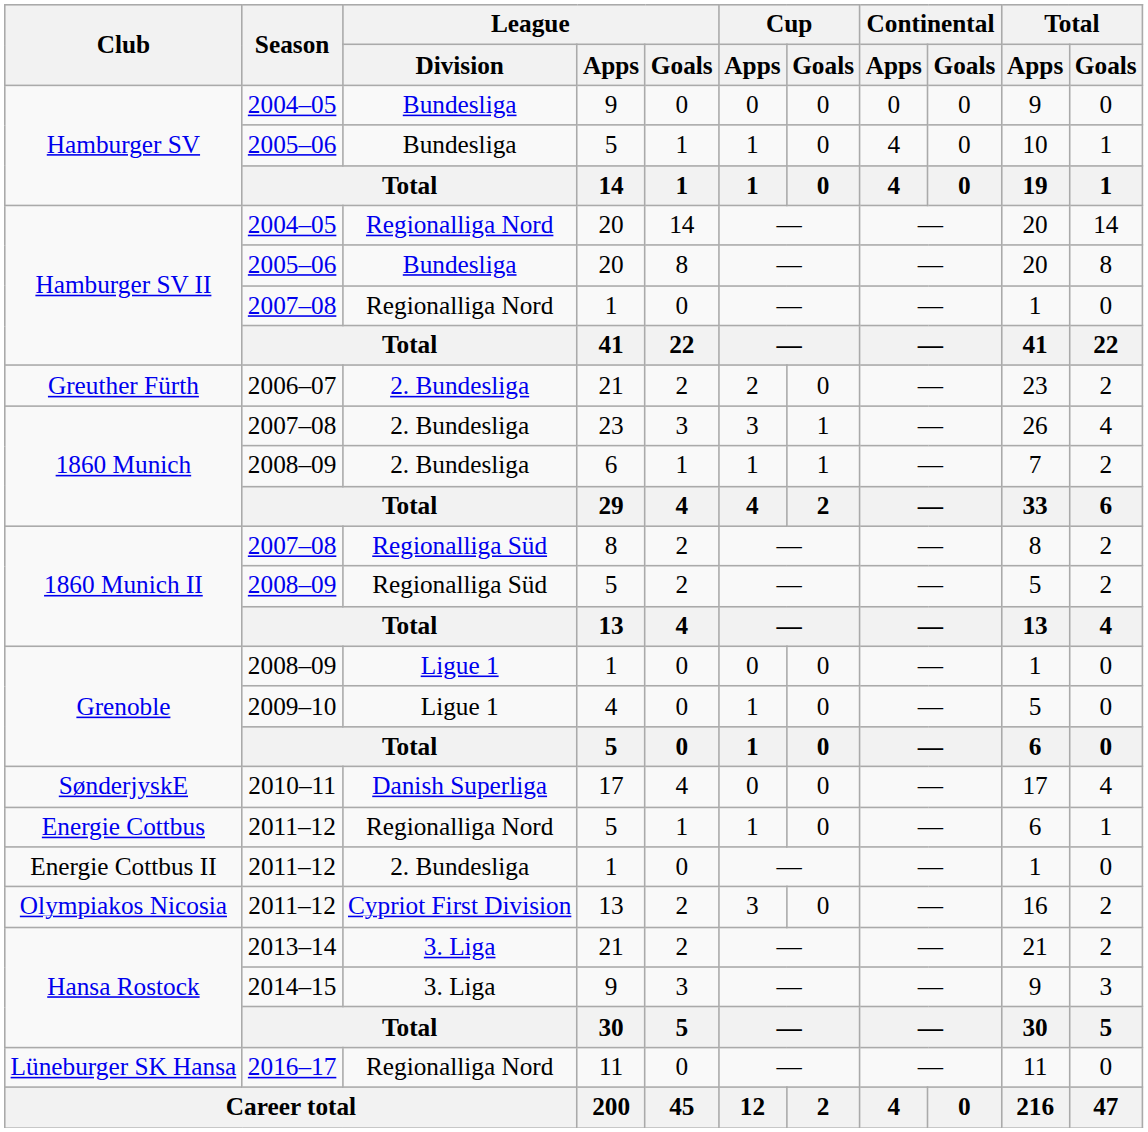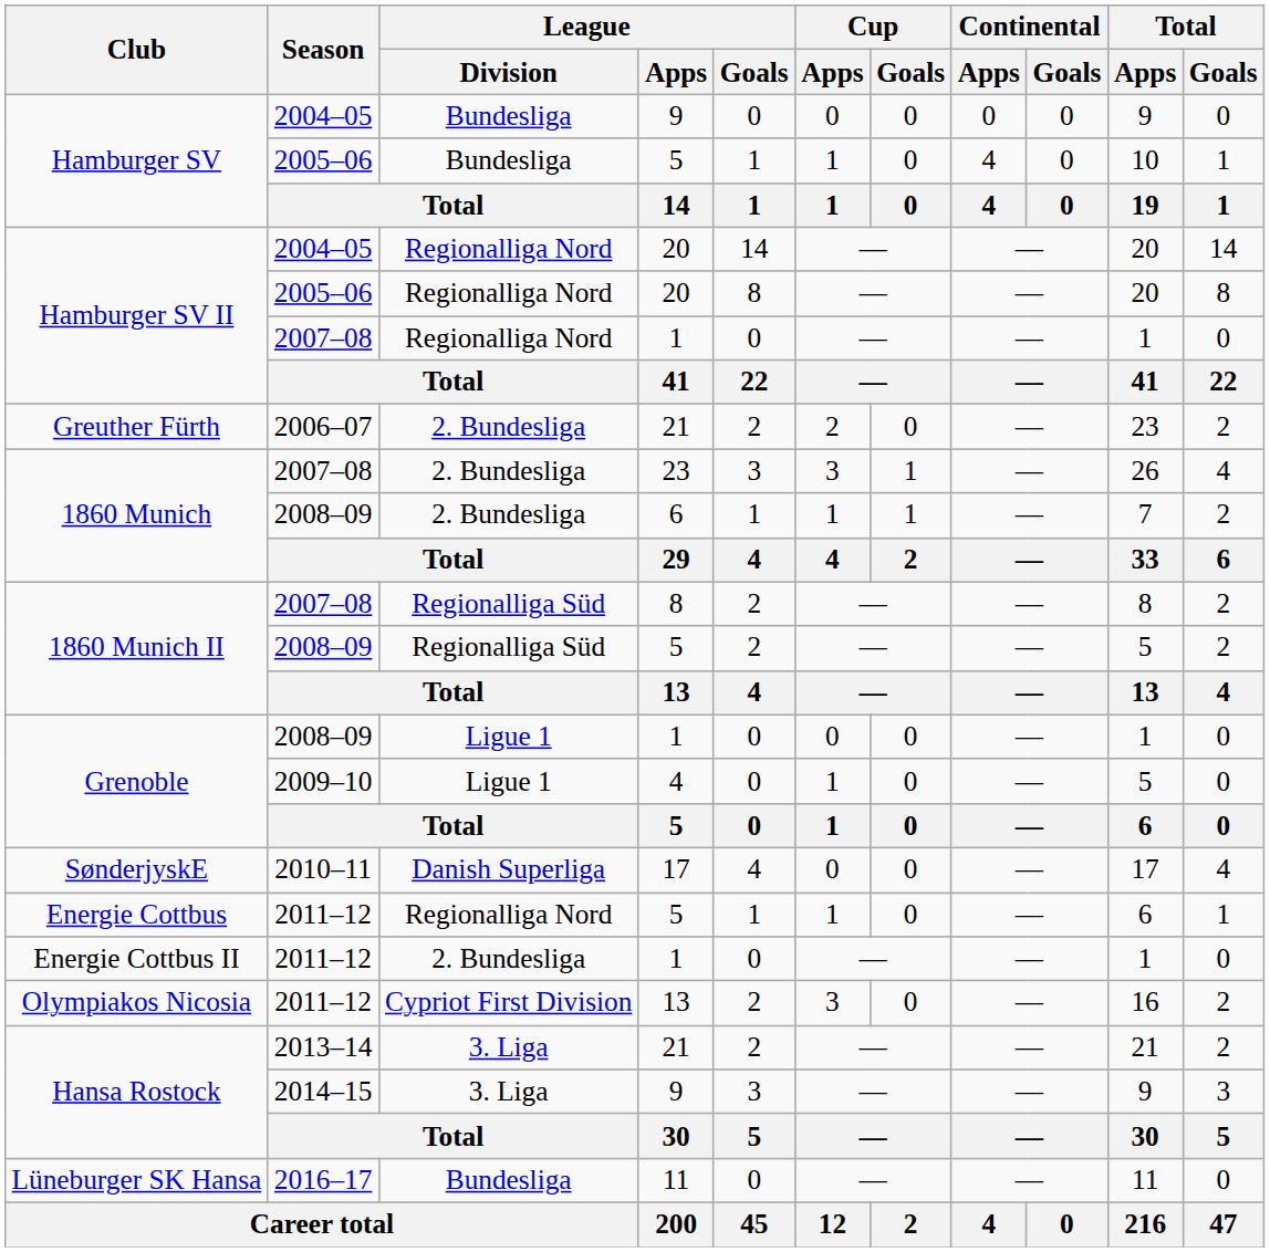 <table class="wikitable" style="text-align:center">
 <tr>
 <th rowspan="2">Club</th>
 <th rowspan="2">Season</th>
 <th colspan="3">League</th>
 <th colspan="2">Cup</th>
 <th colspan="2">Continental</th>
 <th colspan="2">Total</th>
 </tr>
 <tr>
 <th>Division</th>
 <th>Apps</th>
 <th>Goals</th>
 <th>Apps</th>
 <th>Goals</th>
 <th>Apps</th>
 <th>Goals</th>
 <th>Apps</th>
 <th>Goals</th>
 </tr>
 <tr>
 <td rowspan="3"><a href='#'>Hamburger SV</a></td>
 <td><a href='#'>2004–05</a></td>
 <td><a href='#'>Bundesliga</a></td>
 <td>9</td>
 <td>0</td>
 <td>0</td>
 <td>0</td>
 <td>0</td>
 <td>0</td>
 <td>9</td>
 <td>0</td>
 </tr>
 <tr>
 <td><a href='#'>2005–06</a></td>
 <td>Bundesliga</td>
 <td>5</td>
 <td>1</td>
 <td>1</td>
 <td>0</td>
 <td>4</td>
 <td>0</td>
 <td>10</td>
 <td>1</td>
 </tr>
 <tr>
 <th colspan="2">Total</th>
 <th>14</th>
 <th>1</th>
 <th>1</th>
 <th>0</th>
 <th>4</th>
 <th>0</th>
 <th>19</th>
 <th>1</th>
 </tr>
 <tr>
 <td rowspan="4"><a href='#'>Hamburger SV II</a></td>
 <td><a href='#'>2004–05</a></td>
 <td><a href='#'>Regionalliga Nord</a></td>
 <td>20</td>
 <td>14</td>
 <td colspan="2">—</td>
 <td colspan="2">—</td>
 <td>20</td>
 <td>14</td>
 </tr>
 <tr>
 <td><a href='#'>2005–06</a></td>
-<td><a href='#'>Bundesliga</a></td>
+<td>Regionalliga Nord</td>
 <td>20</td>
 <td>8</td>
 <td colspan="2">—</td>
 <td colspan="2">—</td>
 <td>20</td>
 <td>8</td>
 </tr>
 <tr>
 <td><a href='#'>2007–08</a></td>
 <td>Regionalliga Nord</td>
 <td>1</td>
 <td>0</td>
 <td colspan="2">—</td>
 <td colspan="2">—</td>
 <td>1</td>
 <td>0</td>
 </tr>
 <tr>
 <th colspan="2">Total</th>
 <th>41</th>
 <th>22</th>
 <th colspan="2">—</th>
 <th colspan="2">—</th>
 <th>41</th>
 <th>22</th>
 </tr>
 <tr>
 <td><a href='#'>Greuther Fürth</a></td>
 <td>2006–07</td>
 <td><a href='#'>2. Bundesliga</a></td>
 <td>21</td>
 <td>2</td>
 <td>2</td>
 <td>0</td>
 <td colspan="2">—</td>
 <td>23</td>
 <td>2</td>
 </tr>
 <tr>
 <td rowspan="3"><a href='#'>1860 Munich</a></td>
 <td>2007–08</td>
 <td>2. Bundesliga</td>
 <td>23</td>
 <td>3</td>
 <td>3</td>
 <td>1</td>
 <td colspan="2">—</td>
 <td>26</td>
 <td>4</td>
 </tr>
 <tr>
 <td>2008–09</td>
 <td>2. Bundesliga</td>
 <td>6</td>
 <td>1</td>
 <td>1</td>
 <td>1</td>
 <td colspan="2">—</td>
 <td>7</td>
 <td>2</td>
 </tr>
 <tr>
 <th colspan="2">Total</th>
 <th>29</th>
 <th>4</th>
 <th>4</th>
 <th>2</th>
 <th colspan="2">—</th>
 <th>33</th>
 <th>6</th>
 </tr>
 <tr>
 <td rowspan="3"><a href='#'>1860 Munich II</a></td>
 <td><a href='#'>2007–08</a></td>
 <td><a href='#'>Regionalliga Süd</a></td>
 <td>8</td>
 <td>2</td>
 <td colspan="2">—</td>
 <td colspan="2">—</td>
 <td>8</td>
 <td>2</td>
 </tr>
 <tr>
 <td><a href='#'>2008–09</a></td>
 <td>Regionalliga Süd</td>
 <td>5</td>
 <td>2</td>
 <td colspan="2">—</td>
 <td colspan="2">—</td>
 <td>5</td>
 <td>2</td>
 </tr>
 <tr>
 <th colspan="2">Total</th>
 <th>13</th>
 <th>4</th>
 <th colspan="2">—</th>
 <th colspan="2">—</th>
 <th>13</th>
 <th>4</th>
 </tr>
 <tr>
 <td rowspan="3"><a href='#'>Grenoble</a></td>
 <td>2008–09</td>
 <td><a href='#'>Ligue 1</a></td>
 <td>1</td>
 <td>0</td>
 <td>0</td>
 <td>0</td>
 <td colspan="2">—</td>
 <td>1</td>
 <td>0</td>
 </tr>
 <tr>
 <td>2009–10</td>
 <td>Ligue 1</td>
 <td>4</td>
 <td>0</td>
 <td>1</td>
 <td>0</td>
 <td colspan="2">—</td>
 <td>5</td>
 <td>0</td>
 </tr>
 <tr>
 <th colspan="2">Total</th>
 <th>5</th>
 <th>0</th>
 <th>1</th>
 <th>0</th>
 <th colspan="2">—</th>
 <th>6</th>
 <th>0</th>
 </tr>
 <tr>
 <td><a href='#'>SønderjyskE</a></td>
 <td>2010–11</td>
 <td><a href='#'>Danish Superliga</a></td>
 <td>17</td>
 <td>4</td>
 <td>0</td>
 <td>0</td>
 <td colspan="2">—</td>
 <td>17</td>
 <td>4</td>
 </tr>
 <tr>
 <td><a href='#'>Energie Cottbus</a></td>
 <td>2011–12</td>
 <td>Regionalliga Nord</td>
 <td>5</td>
 <td>1</td>
 <td>1</td>
 <td>0</td>
 <td colspan="2">—</td>
 <td>6</td>
 <td>1</td>
 </tr>
 <tr>
 <td>Energie Cottbus II</td>
 <td>2011–12</td>
 <td>2. Bundesliga</td>
 <td>1</td>
 <td>0</td>
 <td colspan="2">—</td>
 <td colspan="2">—</td>
 <td>1</td>
 <td>0</td>
 </tr>
 <tr>
 <td><a href='#'>Olympiakos Nicosia</a></td>
 <td>2011–12</td>
 <td><a href='#'>Cypriot First Division</a></td>
 <td>13</td>
 <td>2</td>
 <td>3</td>
 <td>0</td>
 <td colspan="2">—</td>
 <td>16</td>
 <td>2</td>
 </tr>
 <tr>
 <td rowspan="3"><a href='#'>Hansa Rostock</a></td>
 <td>2013–14</td>
 <td><a href='#'>3. Liga</a></td>
 <td>21</td>
 <td>2</td>
 <td colspan="2">—</td>
 <td colspan="2">—</td>
 <td>21</td>
 <td>2</td>
 </tr>
 <tr>
 <td>2014–15</td>
 <td>3. Liga</td>
 <td>9</td>
 <td>3</td>
 <td colspan="2">—</td>
 <td colspan="2">—</td>
 <td>9</td>
 <td>3</td>
 </tr>
 <tr>
 <th colspan="2">Total</th>
 <th>30</th>
 <th>5</th>
 <th colspan="2">—</th>
 <th colspan="2">—</th>
 <th>30</th>
 <th>5</th>
 </tr>
 <tr>
 <td><a href='#'>Lüneburger SK Hansa</a></td>
 <td><a href='#'>2016–17</a></td>
-<td>Regionalliga Nord</td>
+<td><a href='#'>Bundesliga</a></td>
 <td>11</td>
 <td>0</td>
 <td colspan="2">—</td>
 <td colspan="2">—</td>
 <td>11</td>
 <td>0</td>
 </tr>
 <tr>
 <th colspan="3">Career total</th>
 <th>200</th>
 <th>45</th>
 <th>12</th>
 <th>2</th>
 <th>4</th>
 <th>0</th>
 <th>216</th>
 <th>47</th>
 </tr>
 </table>
